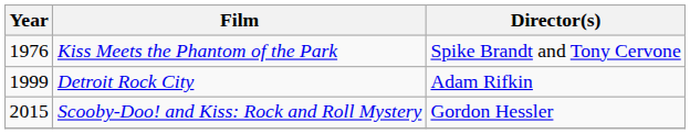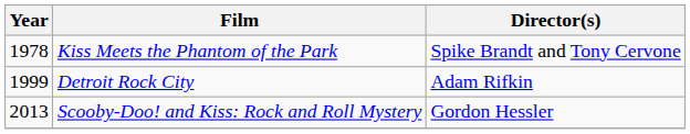 <table class="wikitable">
 <tr>
 <th align="center">Year</th>
 <th align="center">Film</th>
 <th align="center">Director(s)</th>
 </tr>
 <tr>
-<td>1976</td>
+<td>1978</td>
 <td><em><a href='#'>Kiss Meets the Phantom of the Park</a></em></td>
 <td><a href='#'>Spike Brandt</a> and <a href='#'>Tony Cervone</a></td>
 </tr>
 <tr>
 <td>1999</td>
 <td><em><a href='#'>Detroit Rock City</a></em></td>
 <td><a href='#'>Adam Rifkin</a></td>
 </tr>
 <tr>
-<td>2015</td>
+<td>2013</td>
 <td><em><a href='#'>Scooby-Doo! and Kiss: Rock and Roll Mystery</a></em></td>
 <td><a href='#'>Gordon Hessler</a></td>
 </tr>
 <tr>
 </tr>
 </table>
